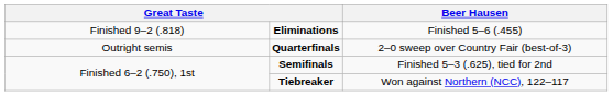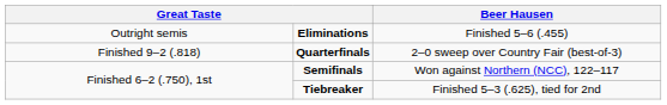 <table class="wikitable" style="width:100%;">
 <tr align=center>
 <th colspan="2" style="width:45%;"><a href='#'>Great Taste</a></th>
 <th colspan="2" style="width:45%;"><a href='#'>Beer Hausen</a></th>
 </tr>
 <tr align=center>
-<td>Finished 9–2 (.818)</td>
+<td>Outright semis</td>
 <td colspan=2><strong>Eliminations</strong></td>
 <td>Finished 5–6 (.455)</td>
 </tr>
 <tr align=center>
-<td>Outright semis</td>
+<td>Finished 9–2 (.818)</td>
 <td colspan=2><strong>Quarterfinals</strong></td>
 <td>2–0 sweep over Country Fair (best-of-3)</td>
 </tr>
 <tr align=center>
 <td rowspan="2" style="width:45%;">Finished 6–2 (.750), 1st</td>
 <td colspan=2><strong>Semifinals</strong></td>
-<td>Finished 5–3 (.625), tied for 2nd</td>
+<td>Won against <a href='#'>Northern (NCC)</a>, 122–117</td>
 </tr>
 <tr align=center>
 <td colspan=2><strong>Tiebreaker</strong></td>
-<td>Won against <a href='#'>Northern (NCC)</a>, 122–117</td>
+<td>Finished 5–3 (.625), tied for 2nd</td>
 </tr>
 </table>
